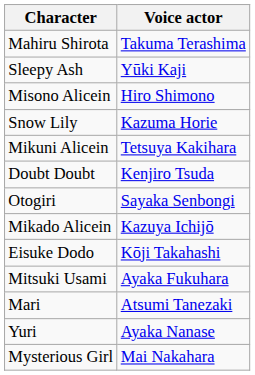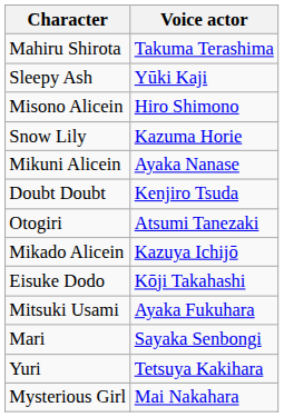 <table class="wikitable">
 <tr>
 <th>Character</th>
 <th>Voice actor</th>
 </tr>
 <tr>
 <td>Mahiru Shirota</td>
 <td><a href='#'>Takuma Terashima</a></td>
 </tr>
 <tr>
 <td>Sleepy Ash</td>
 <td><a href='#'>Yūki Kaji</a></td>
 </tr>
 <tr>
 <td>Misono Alicein</td>
 <td><a href='#'>Hiro Shimono</a></td>
 </tr>
 <tr>
 <td>Snow Lily</td>
 <td><a href='#'>Kazuma Horie</a></td>
 </tr>
 <tr>
 <td>Mikuni Alicein</td>
-<td><a href='#'>Tetsuya Kakihara</a></td>
+<td><a href='#'>Ayaka Nanase</a></td>
 </tr>
 <tr>
 <td>Doubt Doubt</td>
 <td><a href='#'>Kenjiro Tsuda</a></td>
 </tr>
 <tr>
 <td>Otogiri</td>
-<td><a href='#'>Sayaka Senbongi</a></td>
+<td><a href='#'>Atsumi Tanezaki</a></td>
 </tr>
 <tr>
 <td>Mikado Alicein</td>
 <td><a href='#'>Kazuya Ichijō</a></td>
 </tr>
 <tr>
 <td>Eisuke Dodo</td>
 <td><a href='#'>Kōji Takahashi</a></td>
 </tr>
 <tr>
 <td>Mitsuki Usami</td>
 <td><a href='#'>Ayaka Fukuhara</a></td>
 </tr>
 <tr>
 <td>Mari</td>
-<td><a href='#'>Atsumi Tanezaki</a></td>
+<td><a href='#'>Sayaka Senbongi</a></td>
 </tr>
 <tr>
 <td>Yuri</td>
-<td><a href='#'>Ayaka Nanase</a></td>
+<td><a href='#'>Tetsuya Kakihara</a></td>
 </tr>
 <tr>
 <td>Mysterious Girl</td>
 <td><a href='#'>Mai Nakahara</a></td>
 </tr>
 </table>
